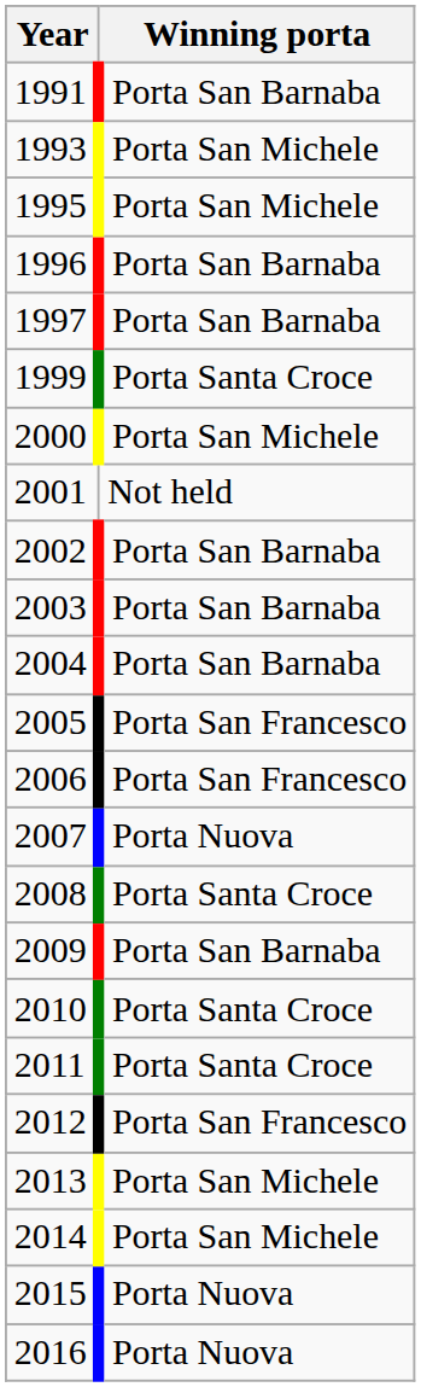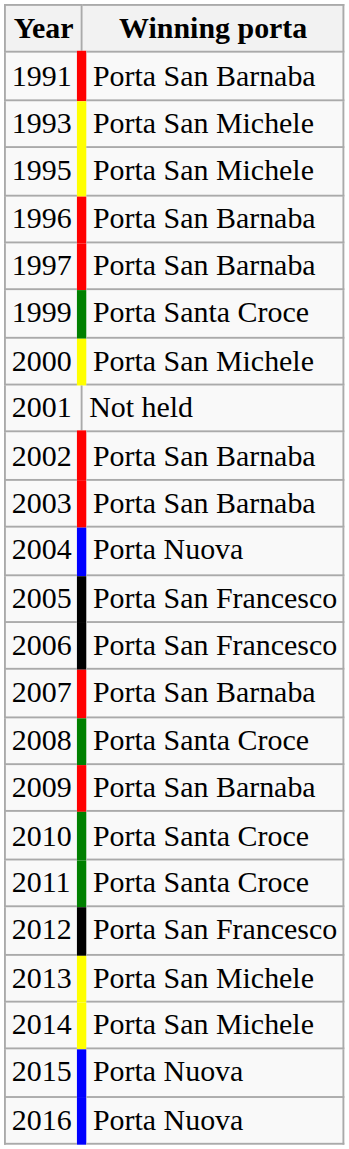 <table class="wikitable">
 <tr>
 <th>Year</th>
 <th>Winning porta</th>
 </tr>
 <tr>
 <td>1991</td>
 <td style="border-left: red 5px solid">Porta San Barnaba</td>
 </tr>
 <tr>
 <td>1993</td>
 <td style="border-left: yellow 5px solid">Porta San Michele</td>
 </tr>
 <tr>
 <td>1995</td>
 <td style="border-left: yellow 5px solid">Porta San Michele</td>
 </tr>
 <tr>
 <td>1996</td>
 <td style="border-left: red 5px solid">Porta San Barnaba</td>
 </tr>
 <tr>
 <td>1997</td>
 <td style="border-left: red 5px solid">Porta San Barnaba</td>
 </tr>
 <tr>
 <td>1999</td>
 <td style="border-left: green 5px solid">Porta Santa Croce</td>
 </tr>
 <tr>
 <td>2000</td>
 <td style="border-left: yellow 5px solid">Porta San Michele</td>
 </tr>
 <tr>
 <td>2001</td>
 <td>Not held</td>
 </tr>
 <tr>
 <td>2002</td>
 <td style="border-left: red 5px solid">Porta San Barnaba</td>
 </tr>
 <tr>
 <td>2003</td>
 <td style="border-left: red 5px solid">Porta San Barnaba</td>
 </tr>
 <tr>
 <td>2004</td>
-<td style="border-left: red 5px solid">Porta San Barnaba</td>
+<td style="border-left: blue 5px solid">Porta Nuova</td>
 </tr>
 <tr>
 <td>2005</td>
 <td style="border-left: black 5px solid">Porta San Francesco</td>
 </tr>
 <tr>
 <td>2006</td>
 <td style="border-left: black 5px solid">Porta San Francesco</td>
 </tr>
 <tr>
 <td>2007</td>
-<td style="border-left: blue 5px solid">Porta Nuova</td>
+<td style="border-left: red 5px solid">Porta San Barnaba</td>
 </tr>
 <tr>
 <td>2008</td>
 <td style="border-left: green 5px solid">Porta Santa Croce</td>
 </tr>
 <tr>
 <td>2009</td>
 <td style="border-left: red 5px solid">Porta San Barnaba</td>
 </tr>
 <tr>
 <td>2010</td>
 <td style="border-left: green 5px solid">Porta Santa Croce</td>
 </tr>
 <tr>
 <td>2011</td>
 <td style="border-left: green 5px solid">Porta Santa Croce</td>
 </tr>
 <tr>
 <td>2012</td>
 <td style="border-left: black 5px solid">Porta San Francesco</td>
 </tr>
 <tr>
 <td>2013</td>
 <td style="border-left: yellow 5px solid">Porta San Michele</td>
 </tr>
 <tr>
 <td>2014</td>
 <td style="border-left: yellow 5px solid">Porta San Michele</td>
 </tr>
 <tr>
 <td>2015</td>
 <td style="border-left: blue 5px solid">Porta Nuova</td>
 </tr>
 <tr>
 <td>2016</td>
 <td style="border-left: blue 5px solid">Porta Nuova</td>
 </tr>
 </table>
